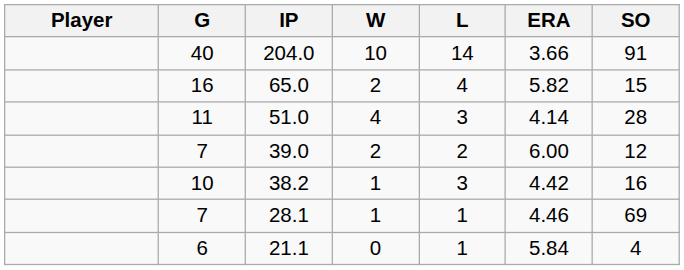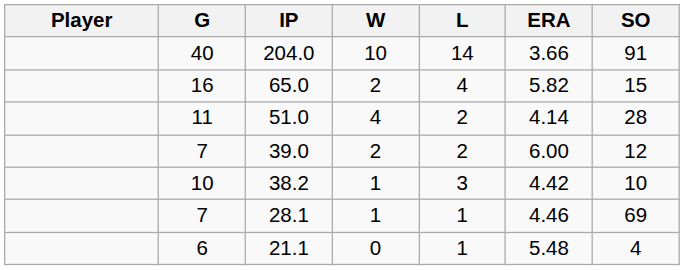 <table class="wikitable sortable">
 <tr>
 <th bgcolor="#DDDDFF" width="16%">Player</th>
 <th bgcolor="#DDDDFF" width="9%">G</th>
 <th bgcolor="#DDDDFF" width="9%">IP</th>
 <th bgcolor="#DDDDFF" width="9%">W</th>
 <th bgcolor="#DDDDFF" width="9%">L</th>
 <th bgcolor="#DDDDFF" width="9%">ERA</th>
 <th bgcolor="#DDDDFF" width="9%">SO</th>
 </tr>
 <tr align="center">
 <td></td>
 <td>40</td>
 <td>204.0</td>
 <td>10</td>
 <td>14</td>
 <td>3.66</td>
 <td>91</td>
 </tr>
 <tr align="center">
 <td></td>
 <td>16</td>
 <td>65.0</td>
 <td>2</td>
 <td>4</td>
 <td>5.82</td>
 <td>15</td>
 </tr>
 <tr align="center">
 <td></td>
 <td>11</td>
 <td>51.0</td>
 <td>4</td>
-<td>3</td>
+<td>2</td>
 <td>4.14</td>
 <td>28</td>
 </tr>
 <tr align="center">
 <td></td>
 <td>7</td>
 <td>39.0</td>
 <td>2</td>
 <td>2</td>
 <td>6.00</td>
 <td>12</td>
 </tr>
 <tr align="center">
 <td></td>
 <td>10</td>
 <td>38.2</td>
 <td>1</td>
 <td>3</td>
 <td>4.42</td>
-<td>16</td>
+<td>10</td>
 </tr>
 <tr align="center">
 <td></td>
 <td>7</td>
 <td>28.1</td>
 <td>1</td>
 <td>1</td>
 <td>4.46</td>
 <td>69</td>
 </tr>
 <tr align="center">
 <td></td>
 <td>6</td>
 <td>21.1</td>
 <td>0</td>
 <td>1</td>
-<td>5.84</td>
+<td>5.48</td>
 <td>4</td>
 </tr>
 </table>
